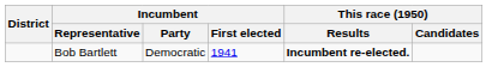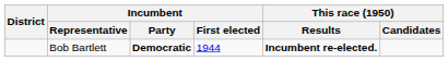 <table class=wikitable>
 <tr>
 <th rowspan=2>District</th>
 <th colspan=3>Incumbent</th>
 <th colspan=2>This race (1950)</th>
 </tr>
 <tr>
 <th>Representative</th>
 <th>Party</th>
 <th>First elected</th>
 <th>Results</th>
 <th>Candidates</th>
 </tr>
 <tr>
 <td></td>
 <td>Bob Bartlett</td>
-<td>Democratic</td>
-<td><a href='#'>1941</a></td>
+<td><strong>Democratic</strong></td>
+<td><a href='#'>1944</a></td>
 <td><strong>Incumbent re-elected.</strong></td>
 <td nowrap></td>
 </tr>
 </table>
